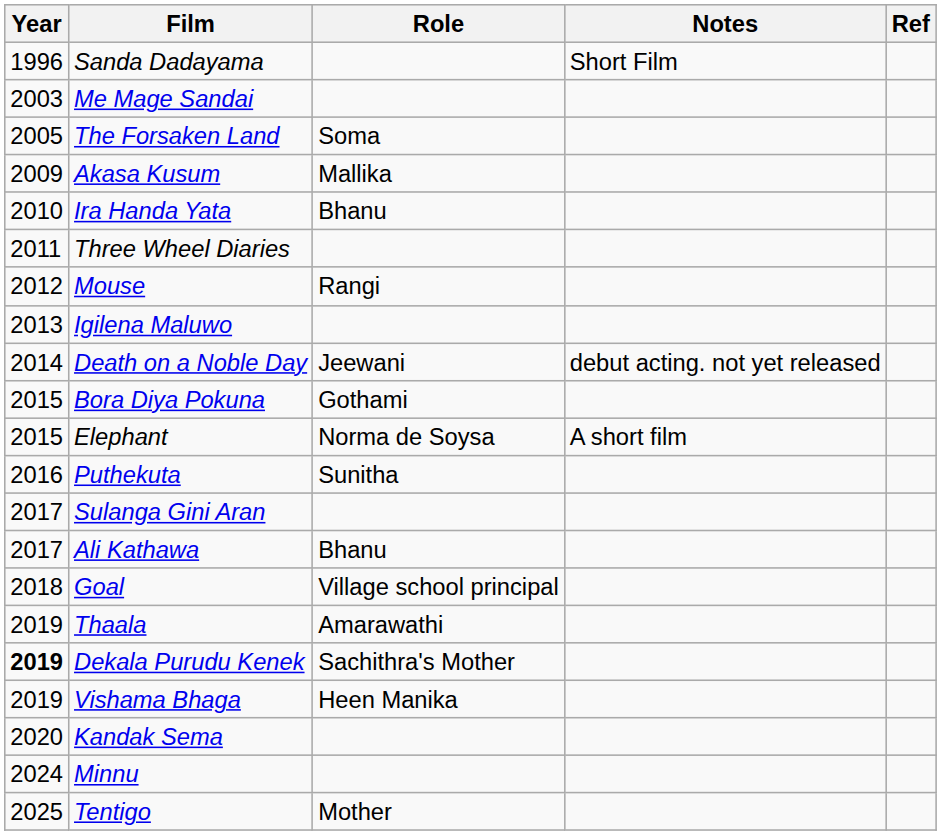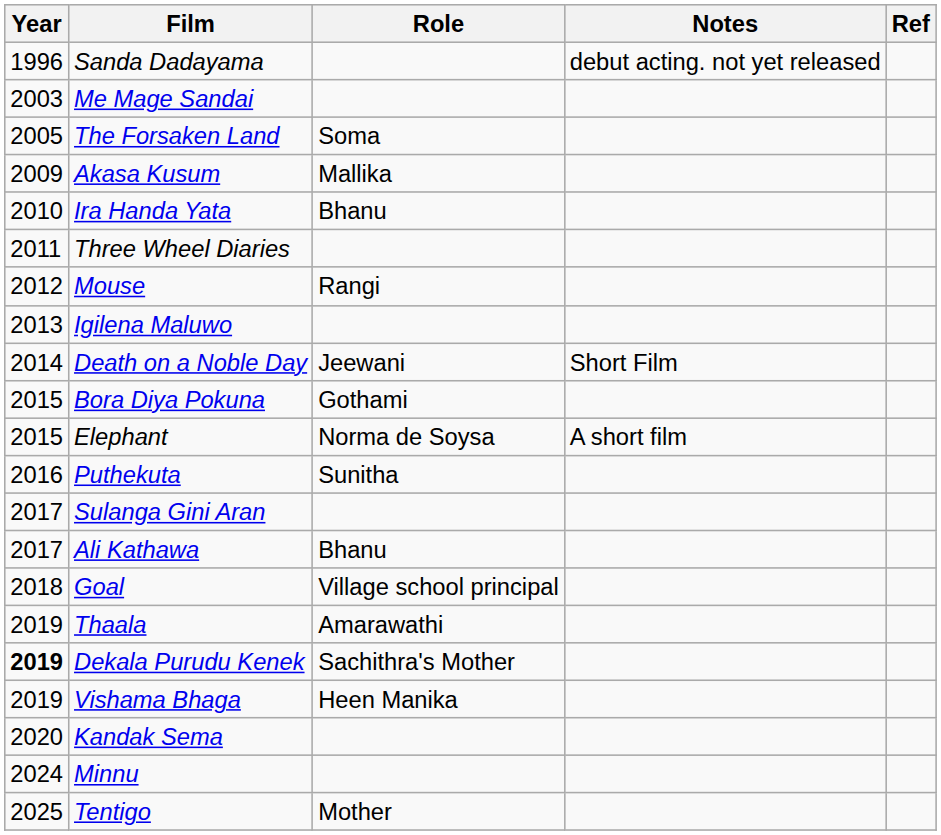 <table class="wikitable" style="font-size:95%;">
 <tr>
 <th>Year</th>
 <th>Film</th>
 <th>Role</th>
 <th>Notes</th>
 <th>Ref</th>
 </tr>
 <tr>
 <td>1996</td>
 <td><em>Sanda Dadayama</em></td>
 <td></td>
-<td>Short Film</td>
+<td>debut acting. not yet released</td>
 <td></td>
 </tr>
 <tr>
 <td>2003</td>
 <td><em><a href='#'>Me Mage Sandai</a></em></td>
 <td></td>
 <td></td>
 <td></td>
 </tr>
 <tr>
 <td>2005</td>
 <td><em><a href='#'>The Forsaken Land</a></em></td>
 <td>Soma</td>
 <td></td>
 <td></td>
 </tr>
 <tr>
 <td>2009</td>
 <td><em><a href='#'>Akasa Kusum</a></em></td>
 <td>Mallika</td>
 <td></td>
 <td></td>
 </tr>
 <tr>
 <td>2010</td>
 <td><em><a href='#'>Ira Handa Yata</a></em></td>
 <td>Bhanu</td>
 <td></td>
 <td></td>
 </tr>
 <tr>
 <td>2011</td>
 <td><em>Three Wheel Diaries</em></td>
 <td></td>
 <td></td>
 <td></td>
 </tr>
 <tr>
 <td>2012</td>
 <td><em><a href='#'>Mouse</a></em></td>
 <td>Rangi</td>
 <td></td>
 <td></td>
 </tr>
 <tr>
 <td>2013</td>
 <td><em><a href='#'>Igilena Maluwo</a></em></td>
 <td></td>
 <td></td>
 <td></td>
 </tr>
 <tr>
 <td>2014</td>
 <td><em><a href='#'>Death on a Noble Day</a></em></td>
 <td>Jeewani</td>
-<td>debut acting. not yet released</td>
+<td>Short Film</td>
 <td></td>
 </tr>
 <tr>
 <td>2015</td>
 <td><em><a href='#'>Bora Diya Pokuna</a></em></td>
 <td>Gothami</td>
 <td></td>
 <td></td>
 </tr>
 <tr>
 <td>2015</td>
 <td><em>Elephant</em></td>
 <td>Norma de Soysa</td>
 <td>A short film</td>
 <td></td>
 </tr>
 <tr>
 <td>2016</td>
 <td><em><a href='#'>Puthekuta</a></em></td>
 <td>Sunitha</td>
 <td></td>
 <td></td>
 </tr>
 <tr>
 <td>2017</td>
 <td><em><a href='#'>Sulanga Gini Aran</a></em></td>
 <td></td>
 <td></td>
 <td></td>
 </tr>
 <tr>
 <td>2017</td>
 <td><em><a href='#'>Ali Kathawa</a></em></td>
 <td>Bhanu</td>
 <td></td>
 <td></td>
 </tr>
 <tr>
 <td>2018</td>
 <td><em><a href='#'>Goal</a></em></td>
 <td>Village school principal</td>
 <td></td>
 <td></td>
 </tr>
 <tr>
 <td>2019</td>
 <td><em><a href='#'>Thaala</a></em></td>
 <td>Amarawathi</td>
 <td></td>
 <td></td>
 </tr>
 <tr>
 <td><strong>2019</strong></td>
 <td><em><a href='#'>Dekala Purudu Kenek</a></em></td>
 <td>Sachithra's Mother</td>
 <td></td>
 <td></td>
 </tr>
 <tr>
 <td>2019</td>
 <td><em><a href='#'>Vishama Bhaga</a></em></td>
 <td>Heen Manika</td>
 <td></td>
 <td></td>
 </tr>
 <tr>
 <td>2020</td>
 <td><em><a href='#'>Kandak Sema</a></em></td>
 <td></td>
 <td></td>
 <td></td>
 </tr>
 <tr>
 <td>2024</td>
 <td><em><a href='#'>Minnu</a></em></td>
 <td></td>
 <td></td>
 <td></td>
 </tr>
 <tr>
 <td>2025</td>
 <td><em><a href='#'>Tentigo</a></em></td>
 <td>Mother</td>
 <td></td>
 <td></td>
 </tr>
 </table>
